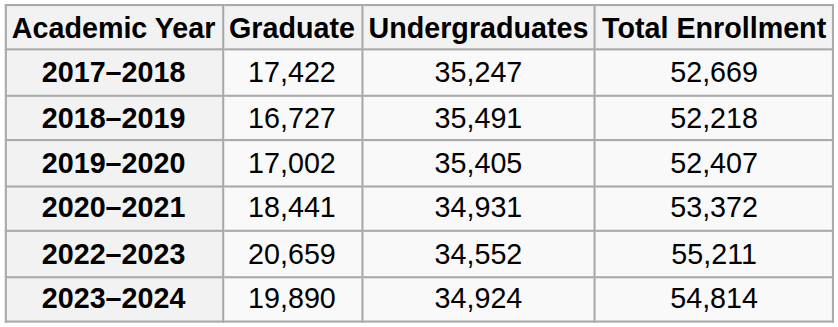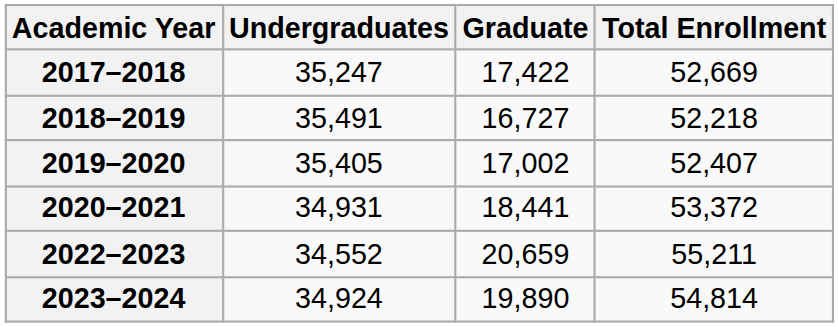 <table style="float:right; font-size:85%; margin:10px; text-align:center; font-size:85%; margin:auto;" class="wikitable">
 <tr>
 <th>Academic Year</th>
+<th>Undergraduates</th>
 <th>Graduate</th>
-<th>Undergraduates</th>
 <th>Total Enrollment</th>
 </tr>
 <tr>
 <th>2017–2018</th>
+<td>35,247</td>
 <td>17,422</td>
-<td>35,247</td>
 <td>52,669</td>
 </tr>
 <tr>
 <th>2018–2019</th>
+<td>35,491</td>
 <td>16,727</td>
-<td>35,491</td>
 <td>52,218</td>
 </tr>
 <tr>
 <th>2019–2020</th>
+<td>35,405</td>
 <td>17,002</td>
-<td>35,405</td>
 <td>52,407</td>
 </tr>
 <tr>
 <th>2020–2021</th>
+<td>34,931</td>
 <td>18,441</td>
-<td>34,931</td>
 <td>53,372</td>
 </tr>
 <tr>
 <th>2022–2023</th>
+<td>34,552</td>
 <td>20,659</td>
-<td>34,552</td>
 <td>55,211</td>
 </tr>
 <tr>
 <th>2023–2024</th>
+<td>34,924</td>
 <td>19,890</td>
-<td>34,924</td>
 <td>54,814</td>
 </tr>
 </table>
